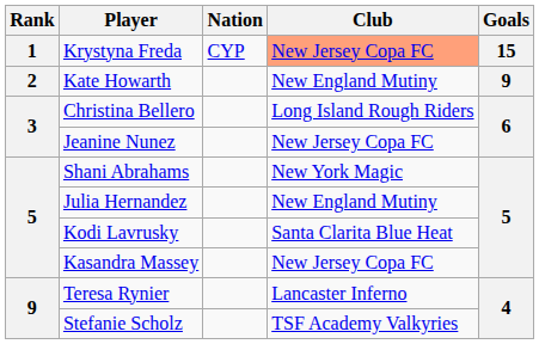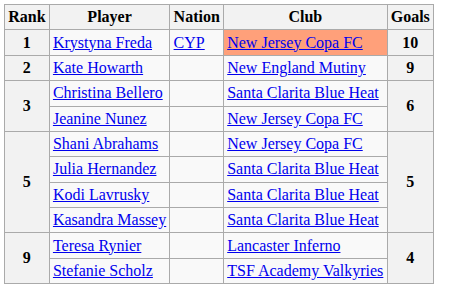 <table class="wikitable">
 <tr>
 <th>Rank</th>
 <th>Player</th>
 <th>Nation</th>
 <th>Club</th>
 <th>Goals</th>
 </tr>
 <tr>
 <th>1</th>
 <td><a href='#'>Krystyna Freda</a></td>
 <td> <a href='#'>CYP</a></td>
 <td style="background: lightsalmon;"><a href='#'>New Jersey Copa FC</a></td>
-<th>15</th>
+<th>10</th>
 </tr>
 <tr>
 <th>2</th>
 <td><a href='#'>Kate Howarth</a></td>
 <td></td>
 <td><a href='#'>New England Mutiny</a></td>
 <th>9</th>
 </tr>
 <tr>
 <th rowspan=2>3</th>
 <td><a href='#'>Christina Bellero</a></td>
 <td></td>
-<td><a href='#'>Long Island Rough Riders</a></td>
+<td><a href='#'>Santa Clarita Blue Heat</a></td>
 <th rowspan=2>6</th>
 </tr>
 <tr>
 <td><a href='#'>Jeanine Nunez</a></td>
 <td></td>
 <td><a href='#'>New Jersey Copa FC</a></td>
 </tr>
 <tr>
 <th rowspan=4>5</th>
 <td><a href='#'>Shani Abrahams</a></td>
 <td></td>
-<td><a href='#'>New York Magic</a></td>
+<td><a href='#'>New Jersey Copa FC</a></td>
 <th rowspan=4>5</th>
 </tr>
 <tr>
 <td><a href='#'>Julia Hernandez</a></td>
 <td></td>
-<td><a href='#'>New England Mutiny</a></td>
+<td><a href='#'>Santa Clarita Blue Heat</a></td>
 </tr>
 <tr>
 <td><a href='#'>Kodi Lavrusky</a></td>
 <td></td>
 <td><a href='#'>Santa Clarita Blue Heat</a></td>
 </tr>
 <tr>
 <td><a href='#'>Kasandra Massey</a></td>
 <td></td>
-<td><a href='#'>New Jersey Copa FC</a></td>
+<td><a href='#'>Santa Clarita Blue Heat</a></td>
 </tr>
 <tr>
 <th rowspan=2>9</th>
 <td><a href='#'>Teresa Rynier</a></td>
 <td></td>
 <td><a href='#'>Lancaster Inferno</a></td>
 <th rowspan=2>4</th>
 </tr>
 <tr>
 <td><a href='#'>Stefanie Scholz</a></td>
 <td></td>
 <td><a href='#'>TSF Academy Valkyries</a></td>
 </tr>
 </table>
